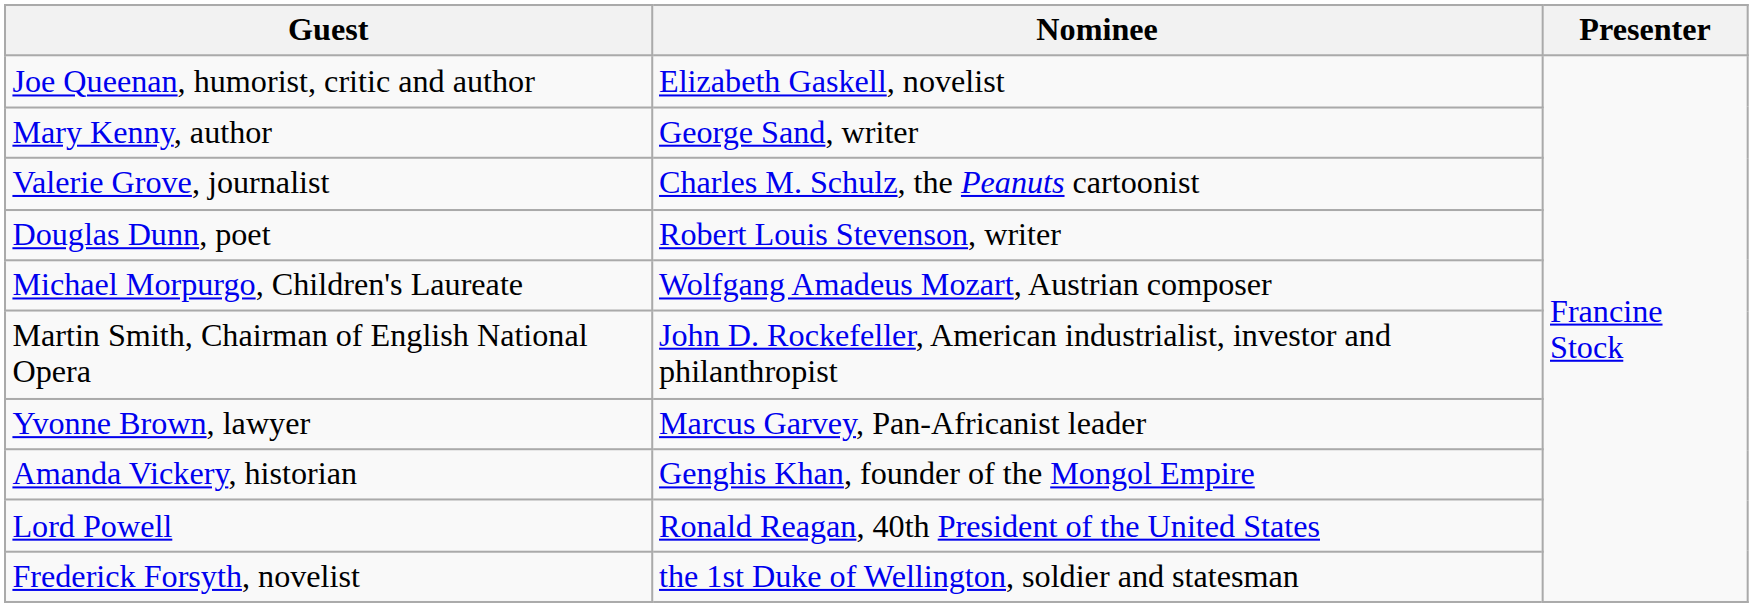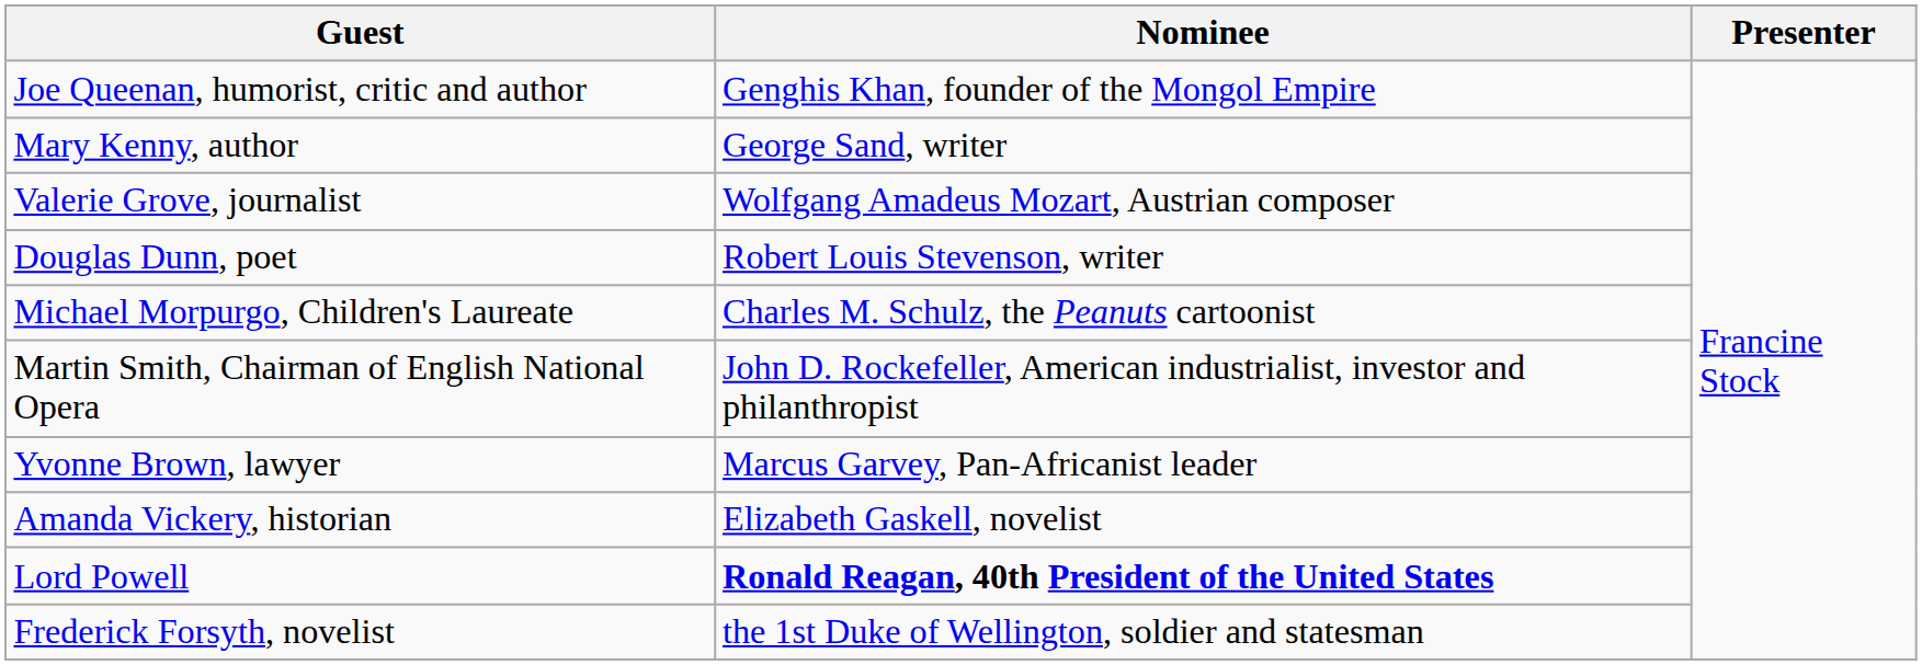 <table class="wikitable">
 <tr>
 <th>Guest</th>
 <th>Nominee</th>
 <th>Presenter</th>
 </tr>
 <tr>
 <td><a href='#'>Joe Queenan</a>, humorist, critic and author</td>
-<td><a href='#'>Elizabeth Gaskell</a>, novelist</td>
+<td><a href='#'>Genghis Khan</a>, founder of the <a href='#'>Mongol Empire</a></td>
 <td rowspan="10"><a href='#'>Francine Stock</a></td>
 </tr>
 <tr>
 <td><a href='#'>Mary Kenny</a>, author</td>
 <td><a href='#'>George Sand</a>, writer</td>
 </tr>
 <tr>
 <td><a href='#'>Valerie Grove</a>, journalist</td>
-<td><a href='#'>Charles M. Schulz</a>, the <em><a href='#'>Peanuts</a></em> cartoonist</td>
+<td><a href='#'>Wolfgang Amadeus Mozart</a>, Austrian composer</td>
 </tr>
 <tr>
 <td><a href='#'>Douglas Dunn</a>, poet</td>
 <td><a href='#'>Robert Louis Stevenson</a>, writer</td>
 </tr>
 <tr>
 <td><a href='#'>Michael Morpurgo</a>, Children's Laureate</td>
-<td><a href='#'>Wolfgang Amadeus Mozart</a>, Austrian composer</td>
+<td><a href='#'>Charles M. Schulz</a>, the <em><a href='#'>Peanuts</a></em> cartoonist</td>
 </tr>
 <tr>
 <td>Martin Smith, Chairman of English National Opera</td>
 <td><a href='#'>John D. Rockefeller</a>, American industrialist, investor and philanthropist</td>
 </tr>
 <tr>
 <td><a href='#'>Yvonne Brown</a>, lawyer</td>
 <td><a href='#'>Marcus Garvey</a>, Pan-Africanist leader</td>
 </tr>
 <tr>
 <td><a href='#'>Amanda Vickery</a>, historian</td>
-<td><a href='#'>Genghis Khan</a>, founder of the <a href='#'>Mongol Empire</a></td>
+<td><a href='#'>Elizabeth Gaskell</a>, novelist</td>
 </tr>
 <tr>
 <td><a href='#'>Lord Powell</a></td>
-<td><a href='#'>Ronald Reagan</a>, 40th <a href='#'>President of the United States</a></td>
+<td><strong><a href='#'>Ronald Reagan</a>, 40th <a href='#'>President of the United States</a></strong></td>
 </tr>
 <tr>
 <td><a href='#'>Frederick Forsyth</a>, novelist</td>
 <td><a href='#'>the 1st Duke of Wellington</a>, soldier and statesman</td>
 </tr>
 </table>
